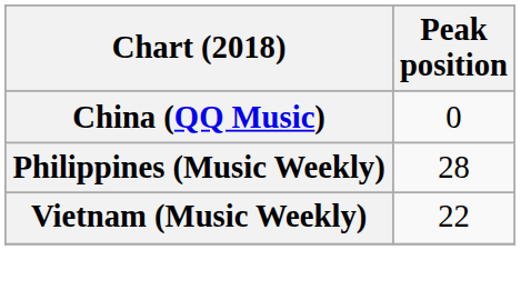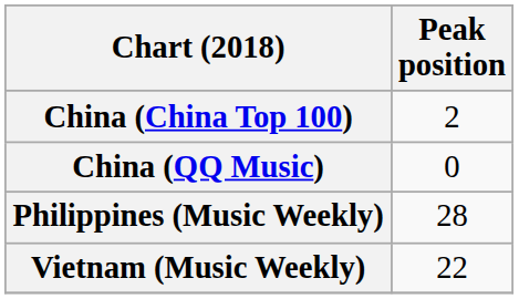 <table class="wikitable plainrowheaders" style="text-align:center">
 <tr>
 <th scope="col">Chart (2018)</th>
 <th scope="col">Peak<br>position</th>
+</tr>
+<tr>
+<th scope="row">China (<a href='#'>China Top 100</a>)</th>
+<td>2</td>
 </tr>
 <tr>
 <th scope="row">China (<a href='#'>QQ Music</a>)</th>
 <td>0</td>
 </tr>
 <tr>
 <th scope="row">Philippines (Music Weekly)</th>
 <td>28</td>
 </tr>
 <tr>
 <th scope="row">Vietnam (Music Weekly)</th>
 <td>22</td>
 </tr>
 <tr>
 </tr>
 </table>
